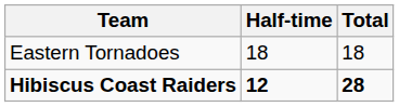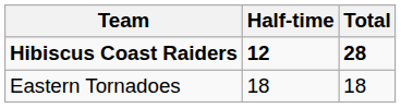 <table class="wikitable">
 <tr>
 <th>Team</th>
 <th>Half-time</th>
 <th>Total</th>
 </tr>
 <tr>
+<td><strong>Hibiscus Coast Raiders</strong></td>
+<td><strong>12</strong></td>
+<td><strong>28</strong></td>
+</tr>
+<tr>
 <td>Eastern Tornadoes</td>
 <td>18</td>
 <td>18</td>
 </tr>
-<tr>
-<td><strong>Hibiscus Coast Raiders</strong></td>
-<td><strong>12</strong></td>
-<td><strong>28</strong></td>
-</tr>
 </table>
